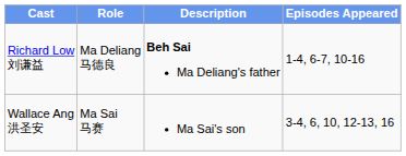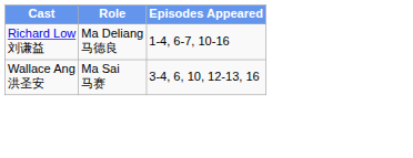 <table class="wikitable">
 <tr>
 <th style="background:cornflowerblue; color:white">Cast</th>
 <th style="background:cornflowerblue; color:white">Role</th>
-<th style="background:cornflowerblue; color:white">Description</th>
 <th style="background:cornflowerblue; color:white">Episodes Appeared</th>
 </tr>
 <tr>
 <td><a href='#'>Richard Low</a> <br> 刘谦益</td>
 <td>Ma Deliang <br> 马德良</td>
-<td><br><strong>Beh Sai</strong><ul><li>Ma Deliang's father</li></ul></td>
 <td>1-4, 6-7, 10-16</td>
 </tr>
 <tr>
 <td>Wallace Ang <br> 洪圣安</td>
 <td>Ma Sai <br> 马赛</td>
-<td><br><ul><li>Ma Sai's son</li></ul></td>
 <td>3-4, 6, 10, 12-13, 16</td>
 </tr>
 </table>
